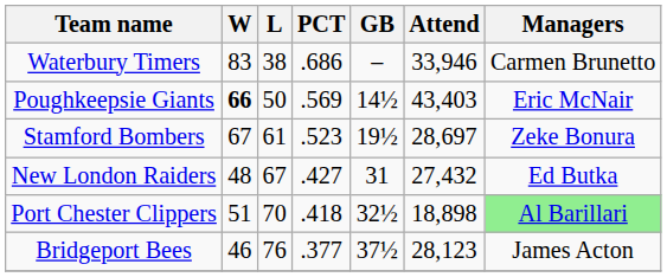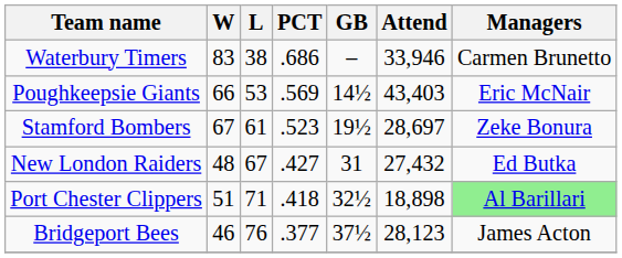 <table class="wikitable" style="text-align:center">
 <tr>
 <th>Team name</th>
 <th>W</th>
 <th>L</th>
 <th>PCT</th>
 <th>GB</th>
 <th>Attend</th>
 <th>Managers</th>
 </tr>
 <tr>
 <td><a href='#'>Waterbury Timers</a></td>
 <td>83</td>
 <td>38</td>
 <td>.686</td>
 <td>–</td>
 <td>33,946</td>
 <td>Carmen Brunetto</td>
 </tr>
 <tr>
 <td><a href='#'>Poughkeepsie Giants</a></td>
-<td><strong>66</strong></td>
-<td>50</td>
+<td>66</td>
+<td>53</td>
 <td>.569</td>
 <td>14½</td>
 <td>43,403</td>
 <td><a href='#'>Eric McNair</a></td>
 </tr>
 <tr>
 <td><a href='#'>Stamford Bombers</a></td>
 <td>67</td>
 <td>61</td>
 <td>.523</td>
 <td>19½</td>
 <td>28,697</td>
 <td><a href='#'>Zeke Bonura</a></td>
 </tr>
 <tr>
 <td><a href='#'>New London Raiders</a></td>
 <td>48</td>
 <td>67</td>
 <td>.427</td>
 <td>31</td>
 <td>27,432</td>
 <td><a href='#'>Ed Butka</a></td>
 </tr>
 <tr>
 <td><a href='#'>Port Chester Clippers</a></td>
 <td>51</td>
-<td>70</td>
+<td>71</td>
 <td>.418</td>
 <td>32½</td>
 <td>18,898</td>
 <td style="background: lightgreen;"><a href='#'>Al Barillari</a></td>
 </tr>
 <tr>
 <td><a href='#'>Bridgeport Bees</a></td>
 <td>46</td>
 <td>76</td>
 <td>.377</td>
 <td>37½</td>
 <td>28,123</td>
 <td>James Acton</td>
 </tr>
 <tr>
 </tr>
 </table>
